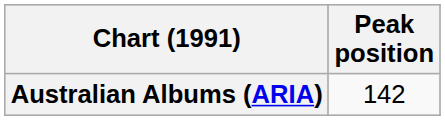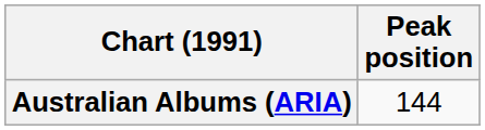 <table class="wikitable plainrowheaders">
 <tr>
 <th scope="col">Chart (1991)</th>
 <th scope="col">Peak<br>position</th>
 </tr>
 <tr>
 <th scope="row">Australian Albums (<a href='#'>ARIA</a>)</th>
-<td align="center">142</td>
+<td align="center">144</td>
 </tr>
 </table>
